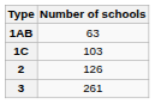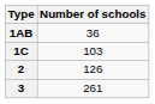 <table class="wikitable" style="text-align: center;">
 <tr>
 <th>Type</th>
 <th>Number of schools</th>
 </tr>
 <tr>
 <th>1AB</th>
-<td>63</td>
+<td>36</td>
 </tr>
 <tr>
 <th>1C</th>
 <td>103</td>
 </tr>
 <tr>
 <th>2</th>
 <td>126</td>
 </tr>
 <tr>
 <th>3</th>
 <td>261</td>
 </tr>
 </table>
